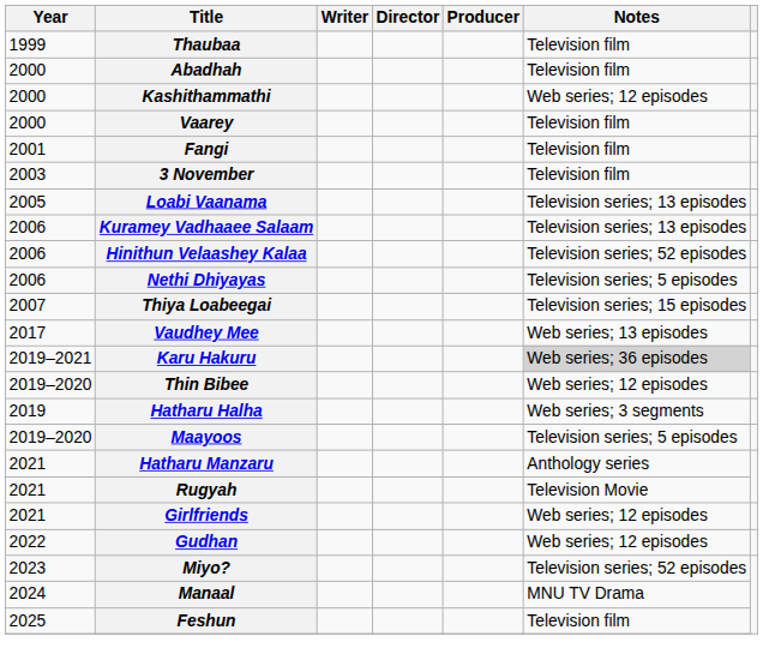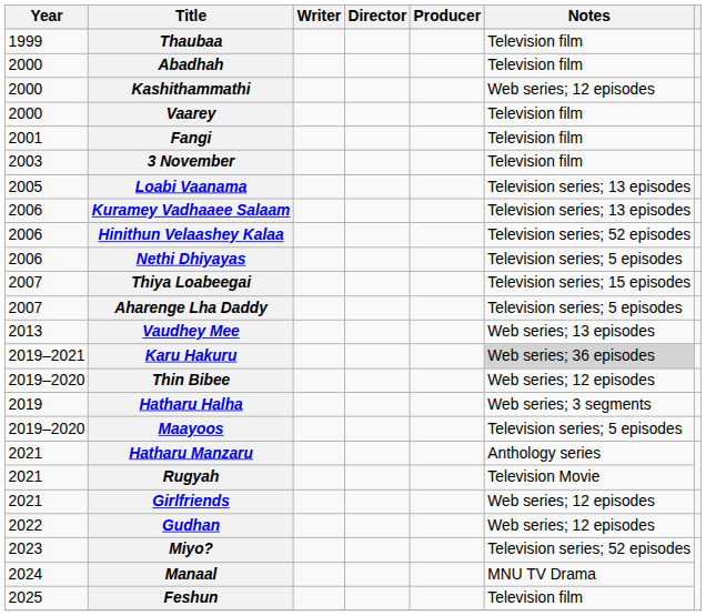 <table class="wikitable sortable plainrowheaders">
 <tr style="background:#ccc; text-align:center;">
 <th scope="col">Year</th>
 <th scope="col">Title</th>
 <th scope="col">Writer</th>
 <th scope="col">Director</th>
 <th scope="col">Producer</th>
 <th scope="col">Notes</th>
 <th scope="col" class="unsortable"></th>
 </tr>
 <tr>
 <td>1999</td>
 <th scope="row"><em>Thaubaa</em></th>
 <td></td>
 <td></td>
 <td></td>
 <td>Television film</td>
 <td style="text-align: center;"></td>
 </tr>
 <tr>
 <td>2000</td>
 <th scope="row"><em>Abadhah</em></th>
 <td></td>
 <td></td>
 <td></td>
 <td>Television film</td>
 <td style="text-align: center;"></td>
 </tr>
 <tr>
 <td>2000</td>
 <th scope="row"><em>Kashithammathi</em></th>
 <td></td>
 <td></td>
 <td></td>
 <td>Web series; 12 episodes</td>
 <td style="text-align: center;"></td>
 </tr>
 <tr>
 <td>2000</td>
 <th scope="row"><em>Vaarey</em></th>
 <td></td>
 <td></td>
 <td></td>
 <td>Television film</td>
 <td style="text-align: center;"></td>
 </tr>
 <tr>
 <td>2001</td>
 <th scope="row"><em>Fangi</em></th>
 <td></td>
 <td></td>
 <td></td>
 <td>Television film</td>
 <td style="text-align: center;"></td>
 </tr>
 <tr>
 <td>2003</td>
 <th scope="row"><em>3 November</em></th>
 <td></td>
 <td></td>
 <td></td>
 <td>Television film</td>
 <td style="text-align: center;"></td>
 </tr>
 <tr>
 <td>2005</td>
 <th scope="row"><em><a href='#'>Loabi Vaanama</a></em></th>
 <td></td>
 <td></td>
 <td></td>
 <td>Television series; 13 episodes</td>
 <td style="text-align: center;"></td>
 </tr>
 <tr>
 <td>2006</td>
 <th scope="row"><em><a href='#'>Kuramey Vadhaaee Salaam</a></em></th>
 <td></td>
 <td></td>
 <td></td>
 <td>Television series; 13 episodes</td>
 <td style="text-align: center;"></td>
 </tr>
 <tr>
 <td>2006</td>
 <th scope="row"><em><a href='#'>Hinithun Velaashey Kalaa</a></em></th>
 <td></td>
 <td></td>
 <td></td>
 <td>Television series; 52 episodes</td>
 <td style="text-align: center;"></td>
 </tr>
 <tr>
 <td>2006</td>
 <th scope="row"><em><a href='#'>Nethi Dhiyayas</a></em></th>
 <td></td>
 <td></td>
 <td></td>
 <td>Television series; 5 episodes</td>
 <td style="text-align: center;"></td>
 </tr>
 <tr>
 <td>2007</td>
 <th scope="row"><em>Thiya Loabeegai</em></th>
 <td></td>
 <td></td>
 <td></td>
 <td>Television series; 15 episodes</td>
 <td style="text-align: center;"></td>
 </tr>
 <tr>
-<td>2017</td>
+<td>2007</td>
+<th scope="row"><em>Aharenge Lha Daddy</em></th>
+<td></td>
+<td></td>
+<td></td>
+<td>Television series; 5 episodes</td>
+<td style="text-align: center;"></td>
+</tr>
+<tr>
+<td>2013</td>
 <th scope="row"><em><a href='#'>Vaudhey Mee</a></em></th>
 <td></td>
 <td></td>
 <td></td>
 <td>Web series; 13 episodes</td>
 <td style="text-align: center;"></td>
 </tr>
 <tr>
 <td>2019–2021</td>
 <th scope="row"><em><a href='#'>Karu Hakuru</a></em></th>
 <td></td>
 <td></td>
 <td></td>
 <td style="background: lightgrey;">Web series; 36 episodes</td>
 <td style="text-align: center;"></td>
 </tr>
 <tr>
 <td>2019–2020</td>
 <th scope="row"><em>Thin Bibee</em></th>
 <td></td>
 <td></td>
 <td></td>
 <td>Web series; 12 episodes</td>
 <td style="text-align: center;"></td>
 </tr>
 <tr>
 <td>2019</td>
 <th scope="row"><em><a href='#'>Hatharu Halha</a></em></th>
 <td></td>
 <td></td>
 <td></td>
 <td>Web series; 3 segments</td>
 <td style="text-align: center;"></td>
 </tr>
 <tr>
 <td>2019–2020</td>
 <th scope="row"><em><a href='#'>Maayoos</a></em></th>
 <td></td>
 <td></td>
 <td></td>
 <td>Television series; 5 episodes</td>
 <td style="text-align: center;"></td>
 </tr>
 <tr>
 <td>2021</td>
 <th scope="row"><em><a href='#'>Hatharu Manzaru</a></em></th>
 <td></td>
 <td></td>
 <td></td>
 <td>Anthology series</td>
 </tr>
 <tr>
 <td>2021</td>
 <th scope="row"><em>Rugyah</em></th>
 <td></td>
 <td></td>
 <td></td>
 <td>Television Movie</td>
 </tr>
 <tr>
 <td>2021</td>
 <th scope="row"><em><a href='#'>Girlfriends</a></em></th>
 <td></td>
 <td></td>
 <td></td>
 <td>Web series; 12 episodes</td>
 <td style="text-align: center;"></td>
 </tr>
 <tr>
 <td>2022</td>
 <th scope="row"><em><a href='#'>Gudhan</a></em></th>
 <td></td>
 <td></td>
 <td></td>
 <td>Web series; 12 episodes</td>
 <td style="text-align: center;"></td>
 </tr>
 <tr>
 <td>2023</td>
 <th scope="row"><em>Miyo?</em></th>
 <td></td>
 <td></td>
 <td></td>
 <td>Television series; 52 episodes</td>
 </tr>
 <tr>
 <td>2024</td>
 <th scope="row"><em>Manaal</em></th>
 <td></td>
 <td></td>
 <td></td>
 <td>MNU TV Drama</td>
 </tr>
 <tr>
 <td>2025</td>
 <th scope="row"><em>Feshun</em></th>
 <td></td>
 <td></td>
 <td></td>
 <td>Television film</td>
 </tr>
 <tr>
 </tr>
 </table>
